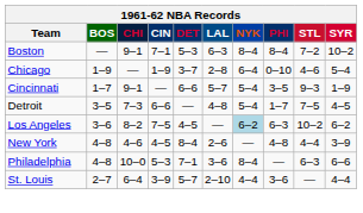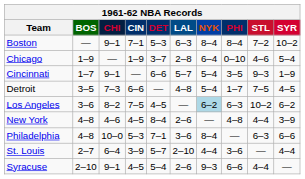 <table class="wikitable" style="font-size:95%; text-align:center;">
 <tr>
 <th colspan=10>1961-62 NBA Records</th>
 </tr>
 <tr>
 <th width=100>Team</th>
 <th style="background:#006400;color:#FFFFFF;width=35">BOS</th>
 <th style="background:#031E41;color:#D60032;width=35">CHI</th>
 <th style="background:#012F6B;color:#FFFFFF;width=35">CIN</th>
 <th style="background:#012F6B;color:#D40032;width=35">DET</th>
 <th style="background:#004B87;color:#FFFFFF;width=35">LAL</th>
 <th style="background:#003EA4;color:#E45206;width=35">NYK</th>
 <th style="background:#012F6B;color:#D50131;width=35">PHI</th>
 <th style="background:#C90F2E;color:#FFFFFF;width=35">STL</th>
 <th style="background:#D40032;color:#FFFFFF;width=35">SYR</th>
 </tr>
 <tr>
 <td style="text-align:left;"><a href='#'>Boston</a></td>
 <td>—</td>
 <td>9–1</td>
 <td>7–1</td>
 <td>5–3</td>
 <td>6–3</td>
 <td>8–4</td>
 <td>8–4</td>
 <td>7–2</td>
 <td>10–2</td>
 </tr>
 <tr>
 <td style="text-align:left;"><a href='#'>Chicago</a></td>
 <td>1–9</td>
 <td>—</td>
 <td>1–9</td>
 <td>3–7</td>
 <td>2–8</td>
 <td>6–4</td>
 <td>0–10</td>
 <td>4–6</td>
 <td>5–4</td>
 </tr>
 <tr>
 <td style="text-align:left;"><a href='#'>Cincinnati</a></td>
 <td>1–7</td>
 <td>9–1</td>
 <td>—</td>
 <td>6–6</td>
 <td>5–7</td>
 <td>5–4</td>
 <td>3–5</td>
 <td>9–3</td>
 <td>1–9</td>
 </tr>
 <tr>
 <td style="text-align:left;">Detroit</td>
 <td>3–5</td>
 <td>7–3</td>
 <td>6–6</td>
 <td>—</td>
 <td>4–8</td>
 <td>5–4</td>
 <td>1–7</td>
 <td>7–5</td>
 <td>4–5</td>
 </tr>
 <tr>
 <td style="text-align:left;"><a href='#'>Los Angeles</a></td>
 <td>3–6</td>
 <td>8–2</td>
 <td>7–5</td>
 <td>4–5</td>
 <td>—</td>
 <td style="background: lightblue;">6–2</td>
 <td>6–3</td>
 <td>10–2</td>
 <td>6–2</td>
 </tr>
 <tr>
 <td style="text-align:left;"><a href='#'>New York</a></td>
 <td>4–8</td>
 <td>4–6</td>
 <td>4–5</td>
 <td>8–4</td>
 <td>2–6</td>
 <td>—</td>
 <td>4–8</td>
 <td>4–4</td>
 <td>3–9</td>
 </tr>
 <tr>
 <td style="text-align:left;"><a href='#'>Philadelphia</a></td>
 <td>4–8</td>
 <td>10–0</td>
 <td>5–3</td>
 <td>7–1</td>
 <td>3–6</td>
 <td>8–4</td>
 <td>—</td>
 <td>6–3</td>
 <td>6–6</td>
 </tr>
 <tr>
 <td style="text-align:left;"><a href='#'>St. Louis</a></td>
 <td>2–7</td>
 <td>6–4</td>
 <td>3–9</td>
 <td>5–7</td>
 <td>2–10</td>
 <td>4–4</td>
 <td>3–6</td>
 <td>—</td>
 <td>4–4</td>
 </tr>
+<tr>
+<td style="text-align:left;"><a href='#'>Syracuse</a></td>
+<td>2–10</td>
+<td>9–1</td>
+<td>4–5</td>
+<td>5–4</td>
+<td>2–6</td>
+<td>9–3</td>
+<td>6–6</td>
+<td>4–4</td>
+<td>—</td>
+</tr>
 </table>
